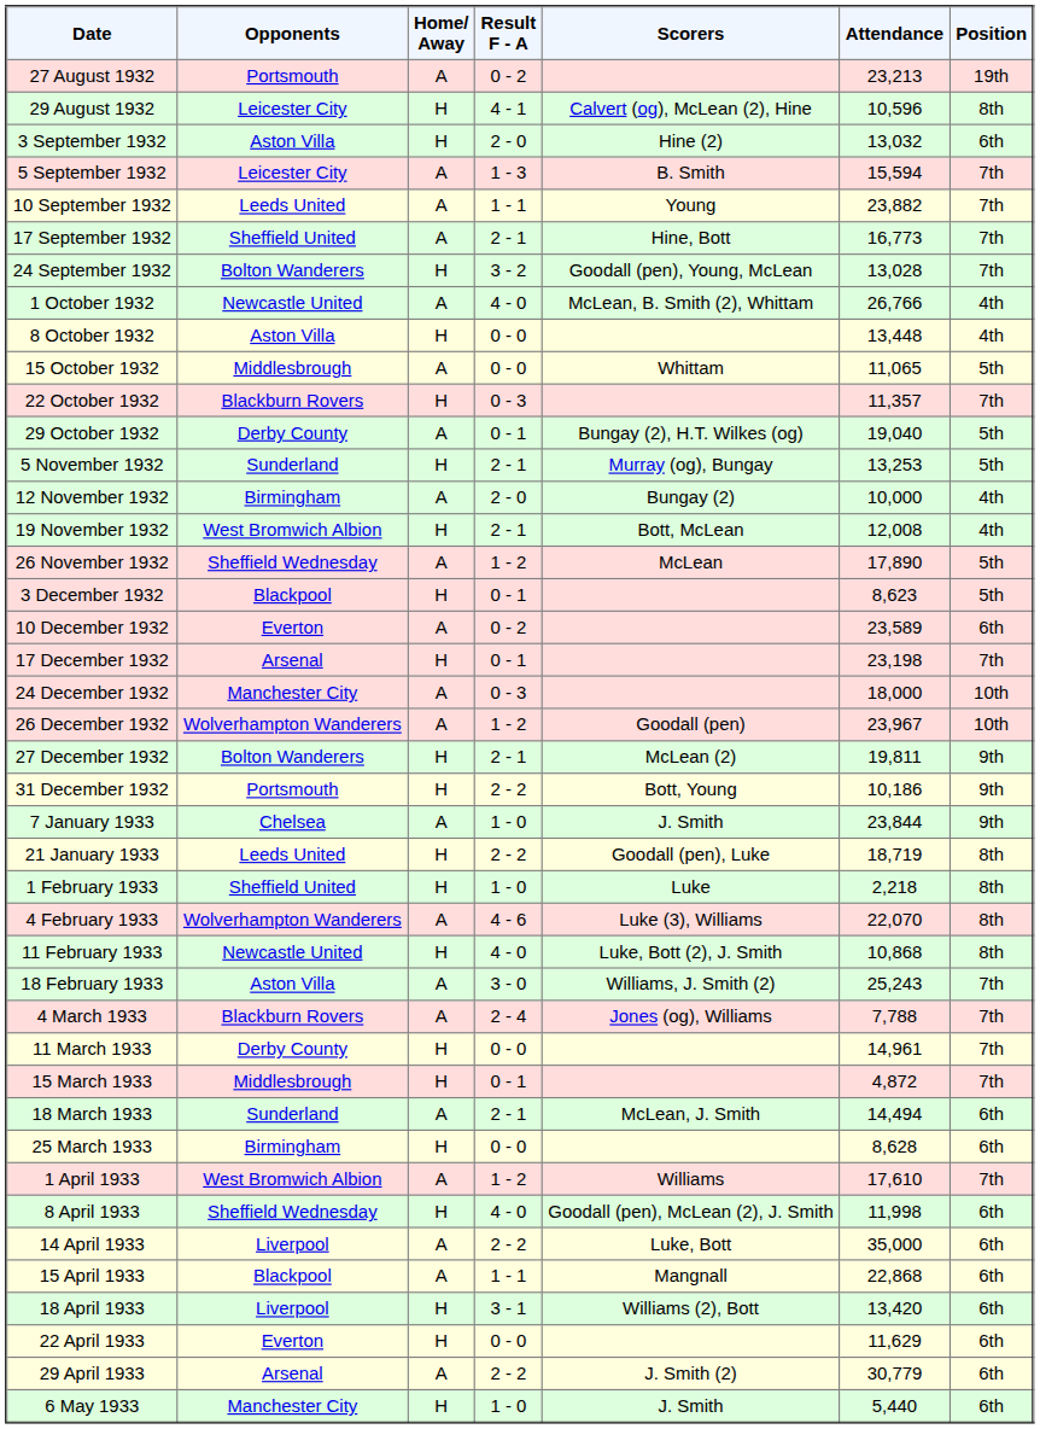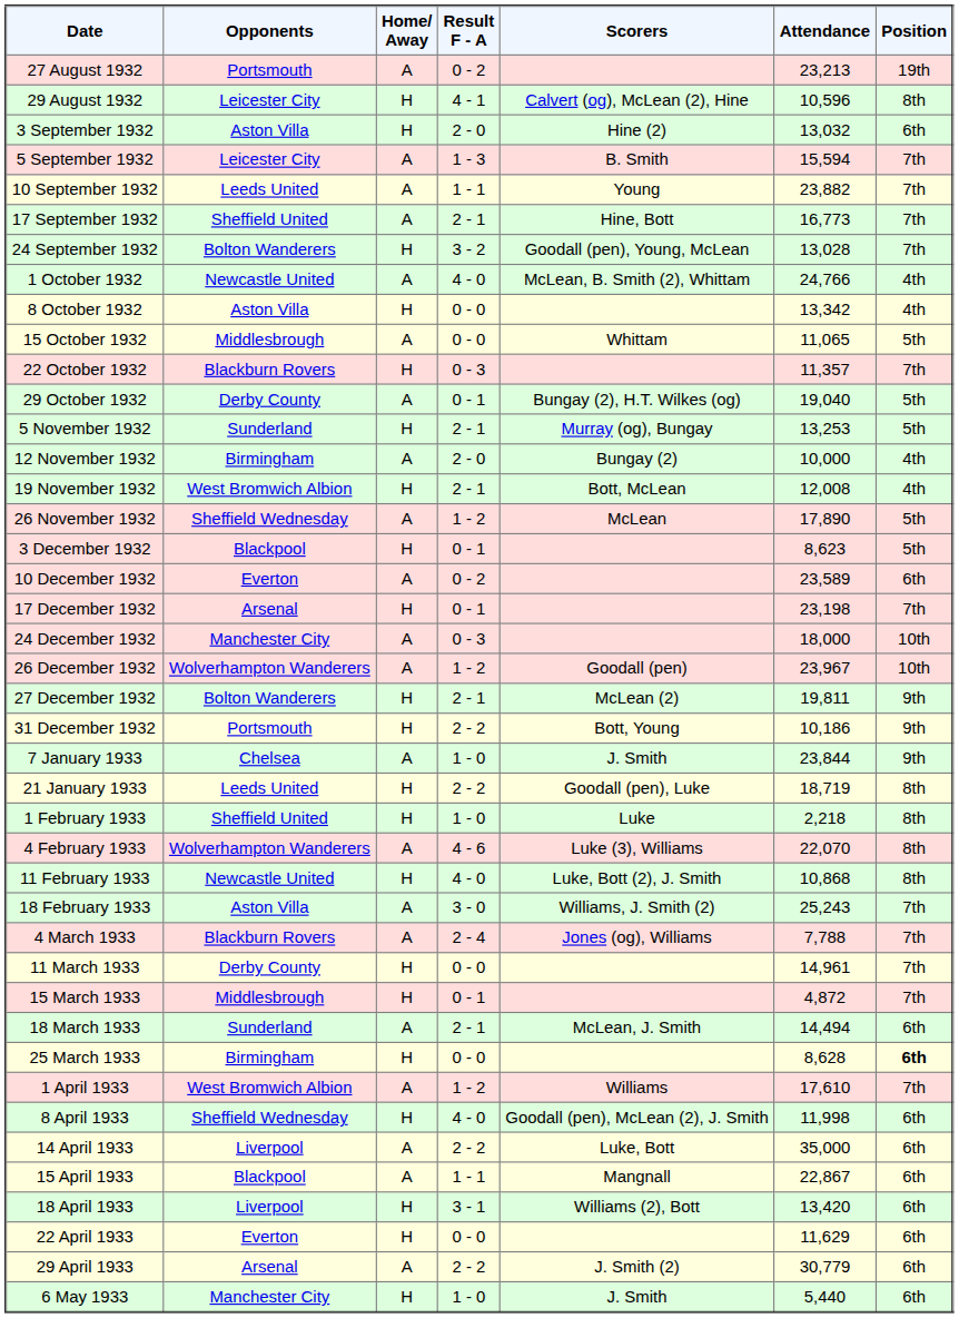 <table border="2" cellpadding="4" style="border-collapse:collapse; text-align:center; font-size:smaller;">
 <tr style="background:#f0f6ff;">
 <th><strong>Date</strong></th>
 <th><strong>Opponents</strong></th>
 <th><strong>Home/<br>Away</strong></th>
 <th><strong>Result<br>F - A</strong></th>
 <th><strong>Scorers</strong></th>
 <th><strong>Attendance</strong></th>
 <th><strong>Position</strong></th>
 </tr>
 <tr bgcolor="#ffdddd">
 <td>27 August 1932</td>
 <td><a href='#'>Portsmouth</a></td>
 <td>A</td>
 <td>0 - 2</td>
 <td></td>
 <td>23,213</td>
 <td>19th</td>
 </tr>
 <tr bgcolor="#ddffdd">
 <td>29 August 1932</td>
 <td><a href='#'>Leicester City</a></td>
 <td>H</td>
 <td>4 - 1</td>
 <td><a href='#'>Calvert</a> (<a href='#'>og</a>), McLean (2), Hine</td>
 <td>10,596</td>
 <td>8th</td>
 </tr>
 <tr bgcolor="#ddffdd">
 <td>3 September 1932</td>
 <td><a href='#'>Aston Villa</a></td>
 <td>H</td>
 <td>2 - 0</td>
 <td>Hine (2)</td>
 <td>13,032</td>
 <td>6th</td>
 </tr>
 <tr bgcolor="#ffdddd">
 <td>5 September 1932</td>
 <td><a href='#'>Leicester City</a></td>
 <td>A</td>
 <td>1 - 3</td>
 <td>B. Smith</td>
 <td>15,594</td>
 <td>7th</td>
 </tr>
 <tr bgcolor="#ffffdd">
 <td>10 September 1932</td>
 <td><a href='#'>Leeds United</a></td>
 <td>A</td>
 <td>1 - 1</td>
 <td>Young</td>
 <td>23,882</td>
 <td>7th</td>
 </tr>
 <tr bgcolor="#ddffdd">
 <td>17 September 1932</td>
 <td><a href='#'>Sheffield United</a></td>
 <td>A</td>
 <td>2 - 1</td>
 <td>Hine, Bott</td>
 <td>16,773</td>
 <td>7th</td>
 </tr>
 <tr bgcolor="#ddffdd">
 <td>24 September 1932</td>
 <td><a href='#'>Bolton Wanderers</a></td>
 <td>H</td>
 <td>3 - 2</td>
 <td>Goodall (pen), Young, McLean</td>
 <td>13,028</td>
 <td>7th</td>
 </tr>
 <tr bgcolor="#ddffdd">
 <td>1 October 1932</td>
 <td><a href='#'>Newcastle United</a></td>
 <td>A</td>
 <td>4 - 0</td>
 <td>McLean, B. Smith (2), Whittam</td>
-<td>26,766</td>
+<td>24,766</td>
 <td>4th</td>
 </tr>
 <tr bgcolor="#ffffdd">
 <td>8 October 1932</td>
 <td><a href='#'>Aston Villa</a></td>
 <td>H</td>
 <td>0 - 0</td>
 <td></td>
-<td>13,448</td>
+<td>13,342</td>
 <td>4th</td>
 </tr>
 <tr bgcolor="#ffffdd">
 <td>15 October 1932</td>
 <td><a href='#'>Middlesbrough</a></td>
 <td>A</td>
 <td>0 - 0</td>
 <td>Whittam</td>
 <td>11,065</td>
 <td>5th</td>
 </tr>
 <tr bgcolor="#ffdddd">
 <td>22 October 1932</td>
 <td><a href='#'>Blackburn Rovers</a></td>
 <td>H</td>
 <td>0 - 3</td>
 <td></td>
 <td>11,357</td>
 <td>7th</td>
 </tr>
 <tr bgcolor="#ddffdd">
 <td>29 October 1932</td>
 <td><a href='#'>Derby County</a></td>
 <td>A</td>
 <td>0 - 1</td>
 <td>Bungay (2), H.T. Wilkes (og)</td>
 <td>19,040</td>
 <td>5th</td>
 </tr>
 <tr bgcolor="#ddffdd">
 <td>5 November 1932</td>
 <td><a href='#'>Sunderland</a></td>
 <td>H</td>
 <td>2 - 1</td>
 <td><a href='#'>Murray</a> (og), Bungay</td>
 <td>13,253</td>
 <td>5th</td>
 </tr>
 <tr bgcolor="#ddffdd">
 <td>12 November 1932</td>
 <td><a href='#'>Birmingham</a></td>
 <td>A</td>
 <td>2 - 0</td>
 <td>Bungay (2)</td>
 <td>10,000</td>
 <td>4th</td>
 </tr>
 <tr bgcolor="#ddffdd">
 <td>19 November 1932</td>
 <td><a href='#'>West Bromwich Albion</a></td>
 <td>H</td>
 <td>2 - 1</td>
 <td>Bott, McLean</td>
 <td>12,008</td>
 <td>4th</td>
 </tr>
 <tr bgcolor="#ffdddd">
 <td>26 November 1932</td>
 <td><a href='#'>Sheffield Wednesday</a></td>
 <td>A</td>
 <td>1 - 2</td>
 <td>McLean</td>
 <td>17,890</td>
 <td>5th</td>
 </tr>
 <tr bgcolor="#ffdddd">
 <td>3 December 1932</td>
 <td><a href='#'>Blackpool</a></td>
 <td>H</td>
 <td>0 - 1</td>
 <td></td>
 <td>8,623</td>
 <td>5th</td>
 </tr>
 <tr bgcolor="#ffdddd">
 <td>10 December 1932</td>
 <td><a href='#'>Everton</a></td>
 <td>A</td>
 <td>0 - 2</td>
 <td></td>
 <td>23,589</td>
 <td>6th</td>
 </tr>
 <tr bgcolor="#ffdddd">
 <td>17 December 1932</td>
 <td><a href='#'>Arsenal</a></td>
 <td>H</td>
 <td>0 - 1</td>
 <td></td>
 <td>23,198</td>
 <td>7th</td>
 </tr>
 <tr bgcolor="#ffdddd">
 <td>24 December 1932</td>
 <td><a href='#'>Manchester City</a></td>
 <td>A</td>
 <td>0 - 3</td>
 <td></td>
 <td>18,000</td>
 <td>10th</td>
 </tr>
 <tr bgcolor="#ffdddd">
 <td>26 December 1932</td>
 <td><a href='#'>Wolverhampton Wanderers</a></td>
 <td>A</td>
 <td>1 - 2</td>
 <td>Goodall (pen)</td>
 <td>23,967</td>
 <td>10th</td>
 </tr>
 <tr bgcolor="#ddffdd">
 <td>27 December 1932</td>
 <td><a href='#'>Bolton Wanderers</a></td>
 <td>H</td>
 <td>2 - 1</td>
 <td>McLean (2)</td>
 <td>19,811</td>
 <td>9th</td>
 </tr>
 <tr bgcolor="#ffffdd">
 <td>31 December 1932</td>
 <td><a href='#'>Portsmouth</a></td>
 <td>H</td>
 <td>2 - 2</td>
 <td>Bott, Young</td>
 <td>10,186</td>
 <td>9th</td>
 </tr>
 <tr bgcolor="#ddffdd">
 <td>7 January 1933</td>
 <td><a href='#'>Chelsea</a></td>
 <td>A</td>
 <td>1 - 0</td>
 <td>J. Smith</td>
 <td>23,844</td>
 <td>9th</td>
 </tr>
 <tr bgcolor="#ffffdd">
 <td>21 January 1933</td>
 <td><a href='#'>Leeds United</a></td>
 <td>H</td>
 <td>2 - 2</td>
 <td>Goodall (pen), Luke</td>
 <td>18,719</td>
 <td>8th</td>
 </tr>
 <tr bgcolor="#ddffdd">
 <td>1 February 1933</td>
 <td><a href='#'>Sheffield United</a></td>
 <td>H</td>
 <td>1 - 0</td>
 <td>Luke</td>
 <td>2,218</td>
 <td>8th</td>
 </tr>
 <tr bgcolor="#ffdddd">
 <td>4 February 1933</td>
 <td><a href='#'>Wolverhampton Wanderers</a></td>
 <td>A</td>
 <td>4 - 6</td>
 <td>Luke (3), Williams</td>
 <td>22,070</td>
 <td>8th</td>
 </tr>
 <tr bgcolor="#ddffdd">
 <td>11 February 1933</td>
 <td><a href='#'>Newcastle United</a></td>
 <td>H</td>
 <td>4 - 0</td>
 <td>Luke, Bott (2), J. Smith</td>
 <td>10,868</td>
 <td>8th</td>
 </tr>
 <tr bgcolor="#ddffdd">
 <td>18 February 1933</td>
 <td><a href='#'>Aston Villa</a></td>
 <td>A</td>
 <td>3 - 0</td>
 <td>Williams, J. Smith (2)</td>
 <td>25,243</td>
 <td>7th</td>
 </tr>
 <tr bgcolor="#ffdddd">
 <td>4 March 1933</td>
 <td><a href='#'>Blackburn Rovers</a></td>
 <td>A</td>
 <td>2 - 4</td>
 <td><a href='#'>Jones</a> (og), Williams</td>
 <td>7,788</td>
 <td>7th</td>
 </tr>
 <tr bgcolor="#ffffdd">
 <td>11 March 1933</td>
 <td><a href='#'>Derby County</a></td>
 <td>H</td>
 <td>0 - 0</td>
 <td></td>
 <td>14,961</td>
 <td>7th</td>
 </tr>
 <tr bgcolor="#ffdddd">
 <td>15 March 1933</td>
 <td><a href='#'>Middlesbrough</a></td>
 <td>H</td>
 <td>0 - 1</td>
 <td></td>
 <td>4,872</td>
 <td>7th</td>
 </tr>
 <tr bgcolor="#ddffdd">
 <td>18 March 1933</td>
 <td><a href='#'>Sunderland</a></td>
 <td>A</td>
 <td>2 - 1</td>
 <td>McLean, J. Smith</td>
 <td>14,494</td>
 <td>6th</td>
 </tr>
 <tr bgcolor="#ffffdd">
 <td>25 March 1933</td>
 <td><a href='#'>Birmingham</a></td>
 <td>H</td>
 <td>0 - 0</td>
 <td></td>
 <td>8,628</td>
-<td>6th</td>
+<td><strong>6th</strong></td>
 </tr>
 <tr bgcolor="#ffdddd">
 <td>1 April 1933</td>
 <td><a href='#'>West Bromwich Albion</a></td>
 <td>A</td>
 <td>1 - 2</td>
 <td>Williams</td>
 <td>17,610</td>
 <td>7th</td>
 </tr>
 <tr bgcolor="#ddffdd">
 <td>8 April 1933</td>
 <td><a href='#'>Sheffield Wednesday</a></td>
 <td>H</td>
 <td>4 - 0</td>
 <td>Goodall (pen), McLean (2), J. Smith</td>
 <td>11,998</td>
 <td>6th</td>
 </tr>
 <tr bgcolor="#ffffdd">
 <td>14 April 1933</td>
 <td><a href='#'>Liverpool</a></td>
 <td>A</td>
 <td>2 - 2</td>
 <td>Luke, Bott</td>
 <td>35,000</td>
 <td>6th</td>
 </tr>
 <tr bgcolor="#ffffdd">
 <td>15 April 1933</td>
 <td><a href='#'>Blackpool</a></td>
 <td>A</td>
 <td>1 - 1</td>
 <td>Mangnall</td>
-<td>22,868</td>
+<td>22,867</td>
 <td>6th</td>
 </tr>
 <tr bgcolor="#ddffdd">
 <td>18 April 1933</td>
 <td><a href='#'>Liverpool</a></td>
 <td>H</td>
 <td>3 - 1</td>
 <td>Williams (2), Bott</td>
 <td>13,420</td>
 <td>6th</td>
 </tr>
 <tr bgcolor="#ffffdd">
 <td>22 April 1933</td>
 <td><a href='#'>Everton</a></td>
 <td>H</td>
 <td>0 - 0</td>
 <td></td>
 <td>11,629</td>
 <td>6th</td>
 </tr>
 <tr bgcolor="#ffffdd">
 <td>29 April 1933</td>
 <td><a href='#'>Arsenal</a></td>
 <td>A</td>
 <td>2 - 2</td>
 <td>J. Smith (2)</td>
 <td>30,779</td>
 <td>6th</td>
 </tr>
 <tr bgcolor="#ddffdd">
 <td>6 May 1933</td>
 <td><a href='#'>Manchester City</a></td>
 <td>H</td>
 <td>1 - 0</td>
 <td>J. Smith</td>
 <td>5,440</td>
 <td>6th</td>
 </tr>
 </table>
